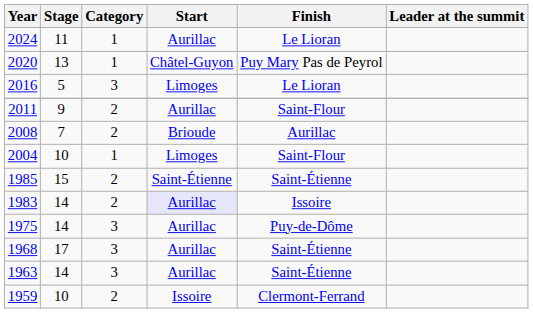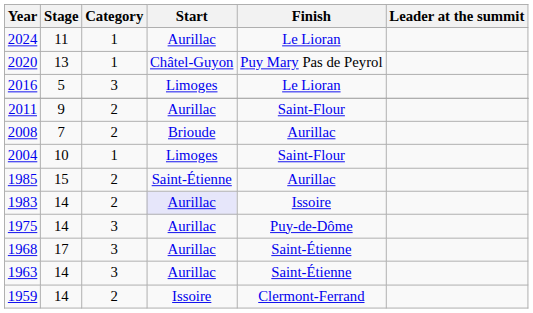 <table class="wikitable" style="text-align: center;">
 <tr>
 <th>Year</th>
 <th>Stage</th>
 <th>Category</th>
 <th>Start</th>
 <th>Finish</th>
 <th>Leader at the summit</th>
 </tr>
 <tr>
 <td><a href='#'>2024</a></td>
 <td>11</td>
 <td>1</td>
 <td><a href='#'>Aurillac</a></td>
 <td><a href='#'>Le Lioran</a></td>
 <td></td>
 </tr>
 <tr>
 <td><a href='#'>2020</a></td>
 <td>13</td>
 <td>1</td>
 <td><a href='#'>Châtel-Guyon</a></td>
 <td><a href='#'>Puy Mary</a> Pas de Peyrol</td>
 <td></td>
 </tr>
 <tr>
 <td><a href='#'>2016</a></td>
 <td>5</td>
 <td>3</td>
 <td><a href='#'>Limoges</a></td>
 <td><a href='#'>Le Lioran</a></td>
 <td></td>
 </tr>
 <tr>
 </tr>
 <tr>
 <td><a href='#'>2011</a></td>
 <td>9</td>
 <td>2</td>
 <td><a href='#'>Aurillac</a></td>
 <td><a href='#'>Saint-Flour</a></td>
 <td></td>
 </tr>
 <tr>
 <td><a href='#'>2008</a></td>
 <td>7</td>
 <td>2</td>
 <td><a href='#'>Brioude</a></td>
 <td><a href='#'>Aurillac</a></td>
 <td></td>
 </tr>
 <tr>
 <td><a href='#'>2004</a></td>
 <td>10</td>
 <td>1</td>
 <td><a href='#'>Limoges</a></td>
 <td><a href='#'>Saint-Flour</a></td>
 <td></td>
 </tr>
 <tr>
 <td><a href='#'>1985</a></td>
 <td>15</td>
 <td>2</td>
 <td><a href='#'>Saint-Étienne</a></td>
-<td><a href='#'>Saint-Étienne</a></td>
+<td><a href='#'>Aurillac</a></td>
 <td></td>
 </tr>
 <tr>
 <td><a href='#'>1983</a></td>
 <td>14</td>
 <td>2</td>
 <td style="background: lavender;"><a href='#'>Aurillac</a></td>
 <td><a href='#'>Issoire</a></td>
 <td></td>
 </tr>
 <tr>
 <td><a href='#'>1975</a></td>
 <td>14</td>
 <td>3</td>
 <td><a href='#'>Aurillac</a></td>
 <td><a href='#'>Puy-de-Dôme</a></td>
 <td></td>
 </tr>
 <tr>
 <td><a href='#'>1968</a></td>
 <td>17</td>
 <td>3</td>
 <td><a href='#'>Aurillac</a></td>
 <td><a href='#'>Saint-Étienne</a></td>
 <td></td>
 </tr>
 <tr>
 <td><a href='#'>1963</a></td>
 <td>14</td>
 <td>3</td>
 <td><a href='#'>Aurillac</a></td>
 <td><a href='#'>Saint-Étienne</a></td>
 <td></td>
 </tr>
 <tr>
 <td><a href='#'>1959</a></td>
-<td>10</td>
+<td>14</td>
 <td>2</td>
 <td><a href='#'>Issoire</a></td>
 <td><a href='#'>Clermont-Ferrand</a></td>
 <td></td>
 </tr>
 </table>
